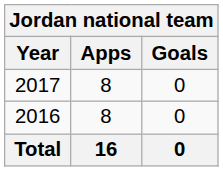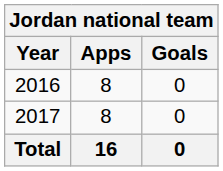 <table class="wikitable" style="text-align:center">
 <tr>
 <th colspan=3>Jordan national team</th>
 </tr>
 <tr>
 <th>Year</th>
 <th>Apps</th>
 <th>Goals</th>
 </tr>
 <tr>
-<td>2017</td>
+<td>2016</td>
 <td>8</td>
 <td>0</td>
 </tr>
 <tr>
-<td>2016</td>
+<td>2017</td>
 <td>8</td>
 <td>0</td>
 </tr>
 <tr>
 <th>Total</th>
 <th>16</th>
 <th>0</th>
 </tr>
 </table>
